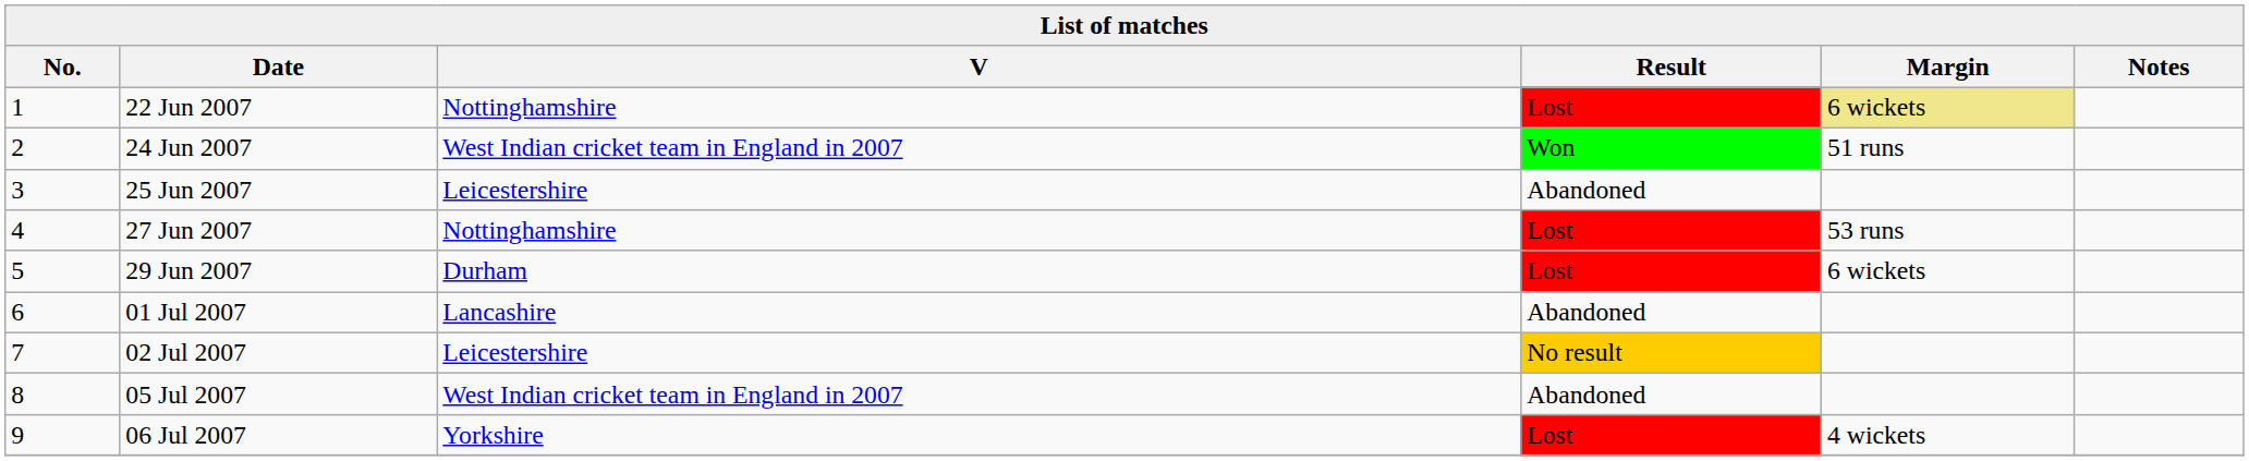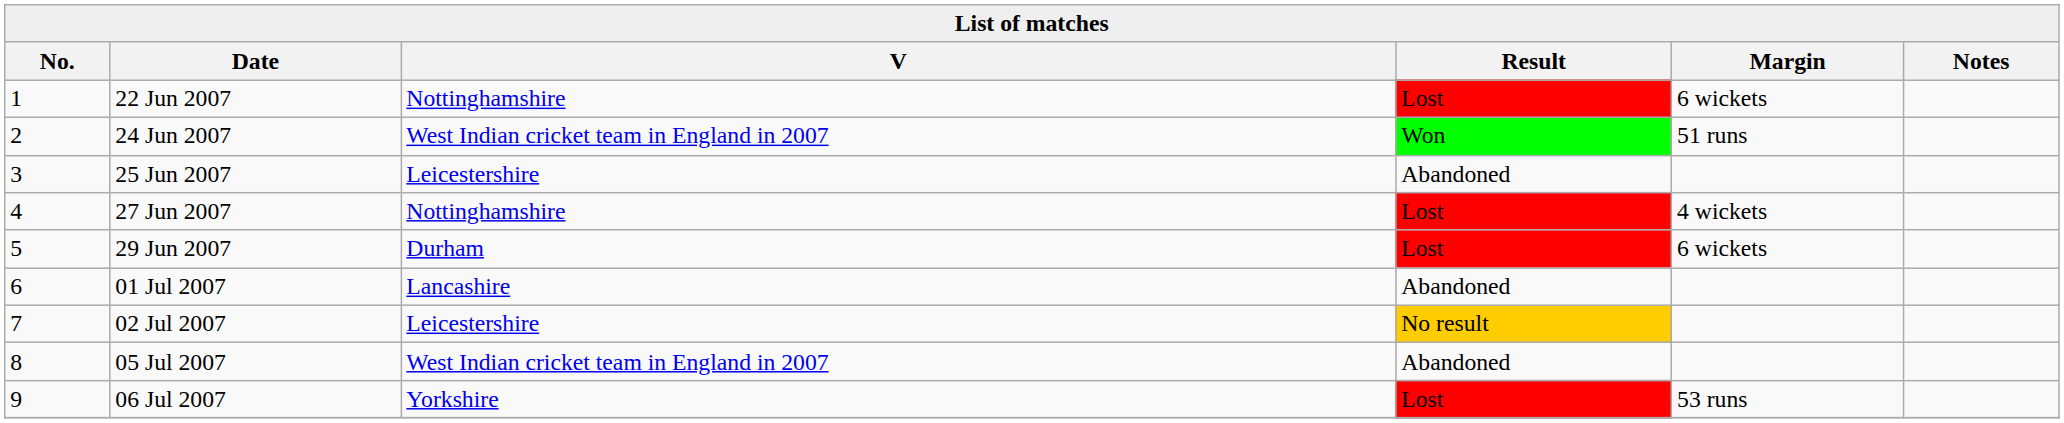 <table class="wikitable" width="70%">
 <tr>
 <th style="background:#efefef;" colspan=6>List of  matches</th>
 </tr>
 <tr style="background:#efefef;">
 <th>No.</th>
 <th>Date</th>
 <th>V</th>
 <th>Result</th>
 <th>Margin</th>
 <th>Notes</th>
 </tr>
 <tr>
 <td>1</td>
 <td>22 Jun 2007</td>
 <td><a href='#'>Nottinghamshire</a> <br> </td>
 <td style="background:#f00;">Lost</td>
-<td style="background: khaki;">6 wickets</td>
+<td>6 wickets</td>
 <td></td>
 </tr>
 <tr>
 <td>2</td>
 <td>24 Jun 2007</td>
 <td><a href='#'>West Indian cricket team in England in 2007</a> <br> </td>
 <td bgcolor="#00FF00">Won</td>
 <td>51 runs</td>
 <td></td>
 </tr>
 <tr>
 <td>3</td>
 <td>25 Jun 2007</td>
 <td><a href='#'>Leicestershire</a><br> </td>
 <td>Abandoned</td>
 <td></td>
 <td></td>
 </tr>
 <tr>
 <td>4</td>
 <td>27 Jun 2007</td>
 <td><a href='#'>Nottinghamshire</a> <br> </td>
 <td style="background:#f00;">Lost</td>
-<td>53 runs</td>
+<td>4 wickets</td>
 <td></td>
 </tr>
 <tr>
 <td>5</td>
 <td>29 Jun 2007</td>
 <td><a href='#'>Durham</a>  <br> </td>
 <td style="background:#f00;">Lost</td>
 <td>6 wickets</td>
 <td></td>
 </tr>
 <tr>
 <td>6</td>
 <td>01 Jul 2007</td>
 <td><a href='#'>Lancashire</a> <br> </td>
 <td>Abandoned</td>
 <td></td>
 <td></td>
 </tr>
 <tr>
 <td>7</td>
 <td>02 Jul 2007</td>
 <td><a href='#'>Leicestershire</a><br> </td>
 <td style="background:#fc0;">No result</td>
 <td></td>
 <td></td>
 </tr>
 <tr>
 <td>8</td>
 <td>05 Jul 2007</td>
 <td><a href='#'>West Indian cricket team in England in 2007</a> <br> </td>
 <td>Abandoned</td>
 <td></td>
 <td></td>
 </tr>
 <tr>
 <td>9</td>
 <td>06 Jul 2007</td>
 <td><a href='#'>Yorkshire</a> <br> </td>
 <td style="background:#f00;">Lost</td>
-<td>4 wickets</td>
+<td>53 runs</td>
 <td></td>
 </tr>
 <tr>
 </tr>
 </table>
